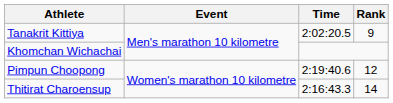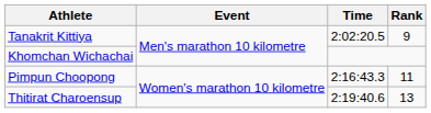 <table class="wikitable" style="font-size:90%;text-align:center">
 <tr>
 <th>Athlete</th>
 <th>Event</th>
 <th>Time</th>
 <th>Rank</th>
 </tr>
 <tr>
 <td align="left"><a href='#'>Tanakrit Kittiya</a></td>
 <td align="left" rowspan=2><a href='#'>Men's marathon 10 kilometre</a></td>
 <td>2:02:20.5</td>
 <td>9</td>
 </tr>
 <tr>
 <td align="left"><a href='#'>Khomchan Wichachai</a></td>
 <td colspan=2><strong></strong></td>
 </tr>
 <tr>
 <td align="left"><a href='#'>Pimpun Choopong</a></td>
 <td align="left" rowspan=2><a href='#'>Women's marathon 10 kilometre</a></td>
-<td>2:19:40.6</td>
-<td>12</td>
+<td>2:16:43.3</td>
+<td>11</td>
 </tr>
 <tr>
 <td align="left"><a href='#'>Thitirat Charoensup</a></td>
-<td>2:16:43.3</td>
-<td>14</td>
+<td>2:19:40.6</td>
+<td>13</td>
 </tr>
 </table>
